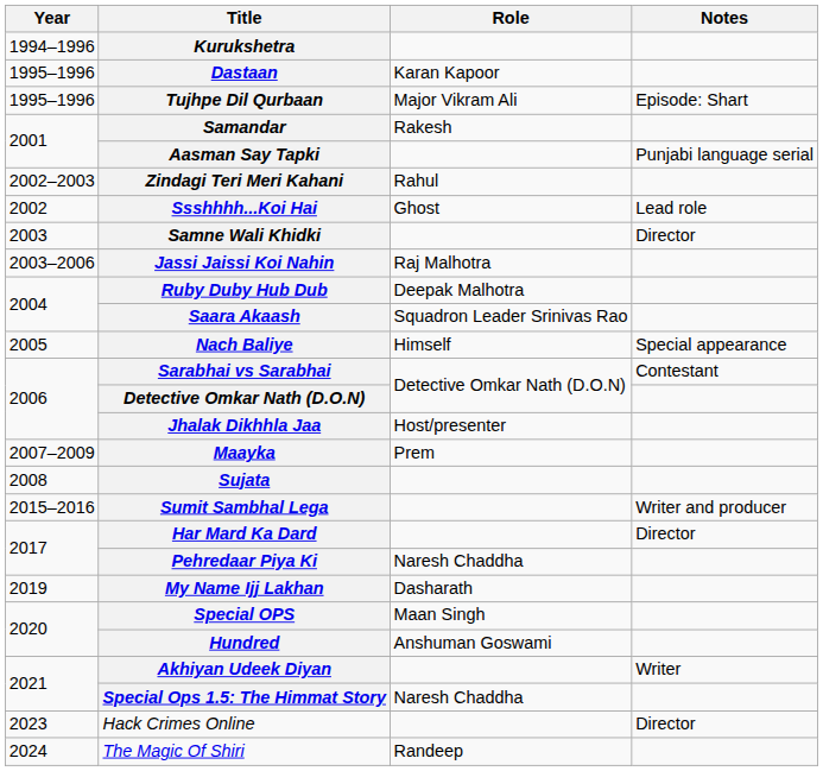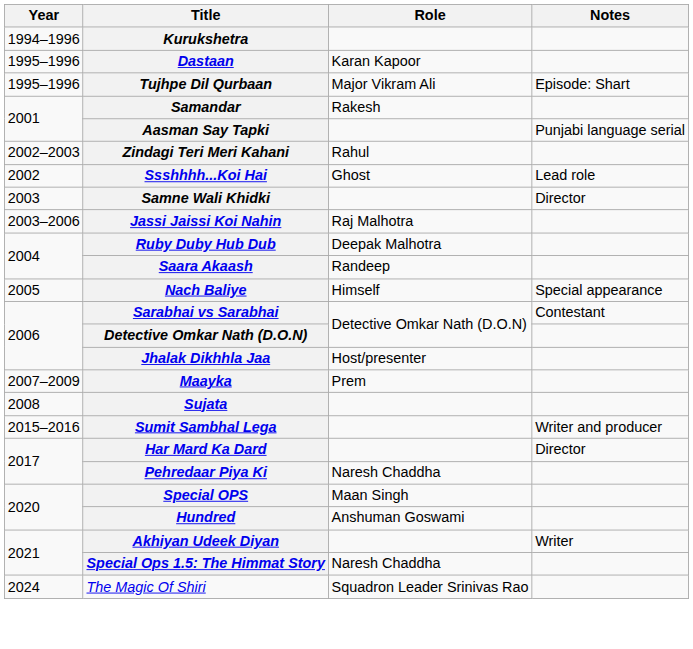 <table class="wikitable plainrowheaders sortable">
 <tr>
 <th>Year</th>
 <th>Title</th>
 <th>Role</th>
 <th>Notes</th>
 </tr>
 <tr>
 <td>1994–1996</td>
 <th scope=row><em>Kurukshetra</em></th>
 <td></td>
 <td></td>
 </tr>
 <tr>
 <td>1995–1996</td>
 <th scope=row><em><a href='#'>Dastaan</a> </em></th>
 <td>Karan Kapoor</td>
 <td></td>
 </tr>
 <tr>
 <td>1995–1996</td>
 <th scope=row><em> Tujhpe Dil Qurbaan </em></th>
 <td>Major Vikram Ali</td>
 <td>Episode: Shart</td>
 </tr>
 <tr>
 <td rowspan=2>2001</td>
 <th scope=row><em>Samandar</em></th>
 <td>Rakesh</td>
 <td></td>
 </tr>
 <tr>
 <th scope=row><em>Aasman Say Tapki</em></th>
 <td></td>
 <td>Punjabi language serial</td>
 </tr>
 <tr>
 <td>2002–2003</td>
 <th scope=row><em> Zindagi Teri Meri Kahani </em></th>
 <td>Rahul</td>
 <td></td>
 </tr>
 <tr>
 <td>2002</td>
 <th scope=row><em><a href='#'>Ssshhhh...Koi Hai</a> </em></th>
 <td>Ghost</td>
 <td>Lead role</td>
 </tr>
 <tr>
 <td>2003</td>
 <th scope=row><em>Samne Wali Khidki</em></th>
 <td></td>
 <td>Director</td>
 </tr>
 <tr>
 <td>2003–2006</td>
 <th scope=row><em><a href='#'>Jassi Jaissi Koi Nahin</a> </em></th>
 <td>Raj Malhotra</td>
 <td></td>
 </tr>
 <tr>
 <td rowspan="2">2004</td>
 <th scope=row><em> <a href='#'>Ruby Duby Hub Dub</a> </em></th>
 <td>Deepak Malhotra</td>
 <td></td>
 </tr>
 <tr>
 <th scope=row><em><a href='#'>Saara Akaash</a> </em></th>
-<td>Squadron Leader Srinivas Rao</td>
+<td>Randeep</td>
 <td></td>
 </tr>
 <tr>
 <td>2005</td>
 <th scope=row><em> <a href='#'>Nach Baliye</a> </em></th>
 <td>Himself</td>
 <td>Special appearance</td>
 </tr>
 <tr>
 <td rowspan="3">2006</td>
 <th scope=row><em><a href='#'>Sarabhai vs Sarabhai</a> </em></th>
 <td Rowspan="2">Detective Omkar Nath (D.O.N)</td>
 <td>Contestant</td>
 </tr>
 <tr>
 <th scope=row><em>Detective Omkar Nath (D.O.N)</em></th>
 <td></td>
 </tr>
 <tr>
 <th scope=row><em><a href='#'>Jhalak Dikhhla Jaa</a> </em></th>
 <td>Host/presenter</td>
 <td></td>
 </tr>
 <tr>
 <td>2007–2009</td>
 <th scope=row><em><a href='#'>Maayka</a> </em></th>
 <td>Prem</td>
 <td></td>
 </tr>
 <tr>
 <td>2008</td>
 <th scope=row><em><a href='#'>Sujata</a> </em></th>
 <td></td>
 <td></td>
 </tr>
 <tr>
 <td>2015–2016</td>
 <th scope=row><em><a href='#'>Sumit Sambhal Lega</a></em></th>
 <td></td>
 <td>Writer and producer</td>
 </tr>
 <tr>
 <td rowspan=2>2017</td>
 <th scope=row><em><a href='#'>Har Mard Ka Dard</a></em></th>
 <td></td>
 <td>Director</td>
 </tr>
 <tr>
 <th scope=row><em> <a href='#'>Pehredaar Piya Ki</a> </em></th>
 <td>Naresh Chaddha</td>
 <td></td>
 </tr>
 <tr>
-<td>2019</td>
-<th scope=row><em><a href='#'>My Name Ijj Lakhan</a> </em></th>
-<td>Dasharath</td>
-<td></td>
-</tr>
-<tr>
 <td rowspan="2">2020</td>
 <th scope=row><em><a href='#'>Special OPS</a></em></th>
 <td>Maan Singh</td>
 <td></td>
 </tr>
 <tr>
 <th scope=row><em><a href='#'>Hundred</a></em></th>
 <td>Anshuman Goswami</td>
 <td></td>
 </tr>
 <tr>
 <td Rowspan="2">2021</td>
 <th scope=row><em><a href='#'>Akhiyan Udeek Diyan</a></em></th>
 <td></td>
 <td>Writer</td>
 </tr>
 <tr>
 <th scope=row><em><a href='#'>Special Ops 1.5: The Himmat Story</a></em></th>
 <td>Naresh Chaddha</td>
 <td></td>
 </tr>
 <tr>
-<td>2023</td>
-<td><em>Hack Crimes Online</em></td>
-<td></td>
-<td>Director</td>
-</tr>
-<tr>
 <td>2024</td>
 <td><em><a href='#'>The Magic Of Shiri</a></em></td>
-<td>Randeep</td>
+<td>Squadron Leader Srinivas Rao</td>
 <td></td>
 </tr>
 </table>
